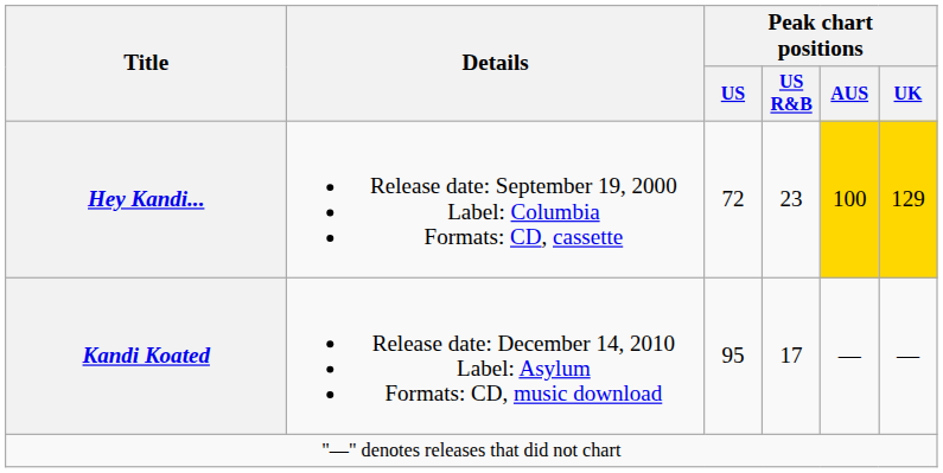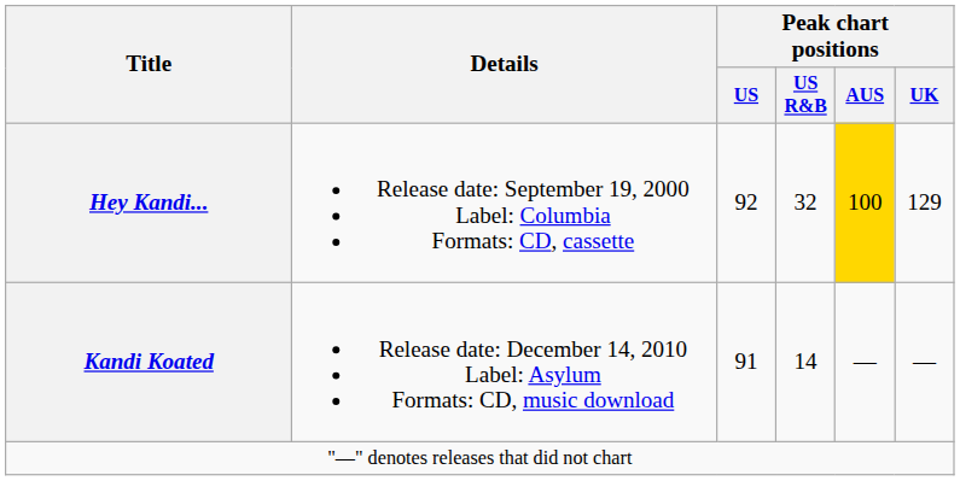 <table class="wikitable plainrowheaders" style="text-align:center;">
 <tr>
 <th rowspan="2" style="width:12em;">Title</th>
 <th rowspan="2" style="width:18em;">Details</th>
 <th colspan="4">Peak chart<br>positions</th>
 </tr>
 <tr style="font-size:smaller;">
 <th width="35"><a href='#'>US</a><br></th>
 <th width="35"><a href='#'>US<br>R&B</a><br></th>
 <th width="35"><a href='#'>AUS</a><br></th>
 <th width="35"><a href='#'>UK</a><br></th>
 </tr>
 <tr>
 <th scope="row"><em><a href='#'>Hey Kandi...</a></em></th>
 <td><br><ul><li>Release date: September 19, 2000</li><li>Label: <a href='#'>Columbia</a></li><li>Formats: <a href='#'>CD</a>, <a href='#'>cassette</a></li></ul></td>
-<td>72</td>
-<td>23</td>
+<td>92</td>
+<td>32</td>
 <td style="background: gold;">100</td>
-<td style="background: gold;">129</td>
+<td>129</td>
 </tr>
 <tr>
 <th scope="row"><em><a href='#'>Kandi Koated</a></em></th>
 <td><br><ul><li>Release date: December 14, 2010</li><li>Label: <a href='#'>Asylum</a></li><li>Formats: CD, <a href='#'>music download</a></li></ul></td>
-<td>95</td>
-<td>17</td>
+<td>91</td>
+<td>14</td>
 <td>—</td>
 <td>—</td>
 </tr>
 <tr>
 <td colspan="10" style="font-size:85%">"—" denotes releases that did not chart</td>
 </tr>
 </table>
